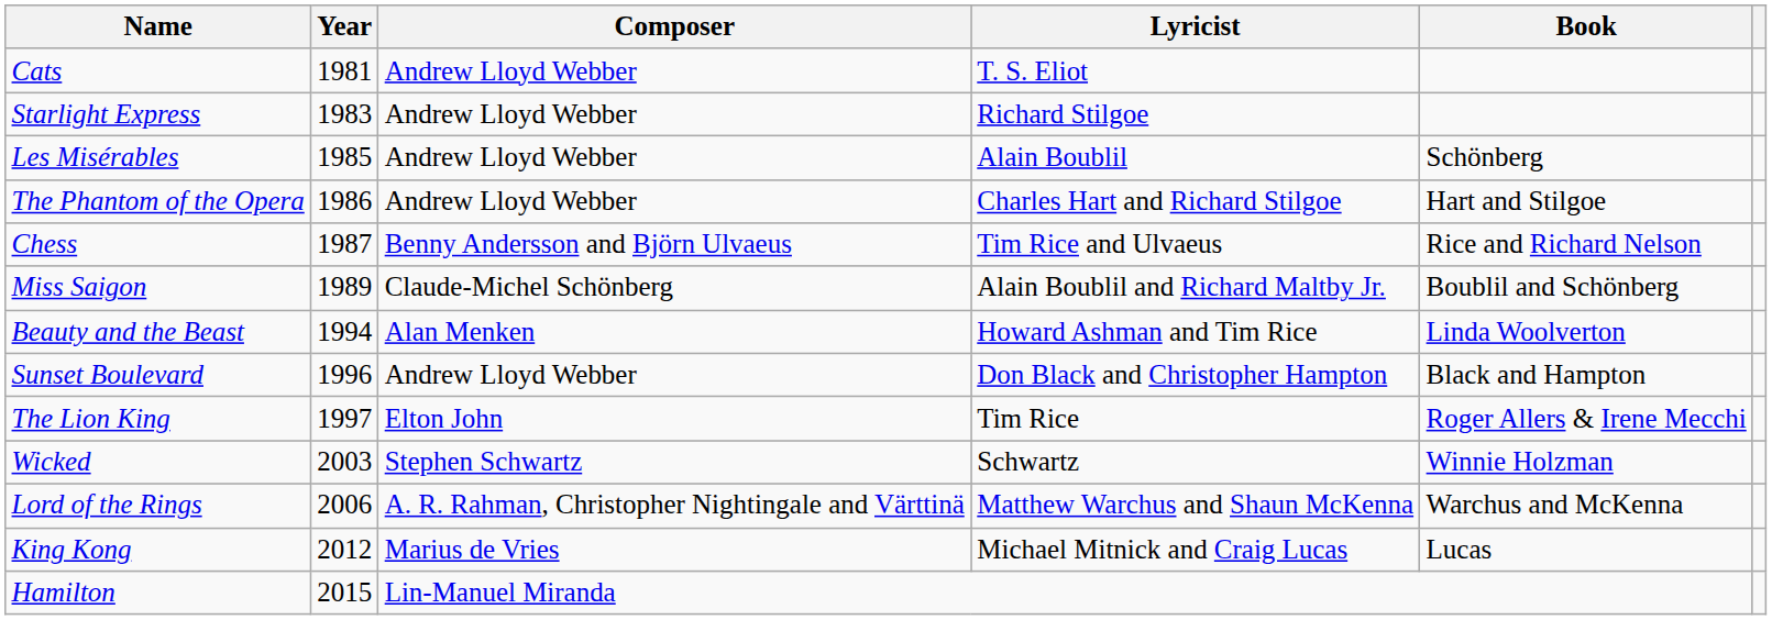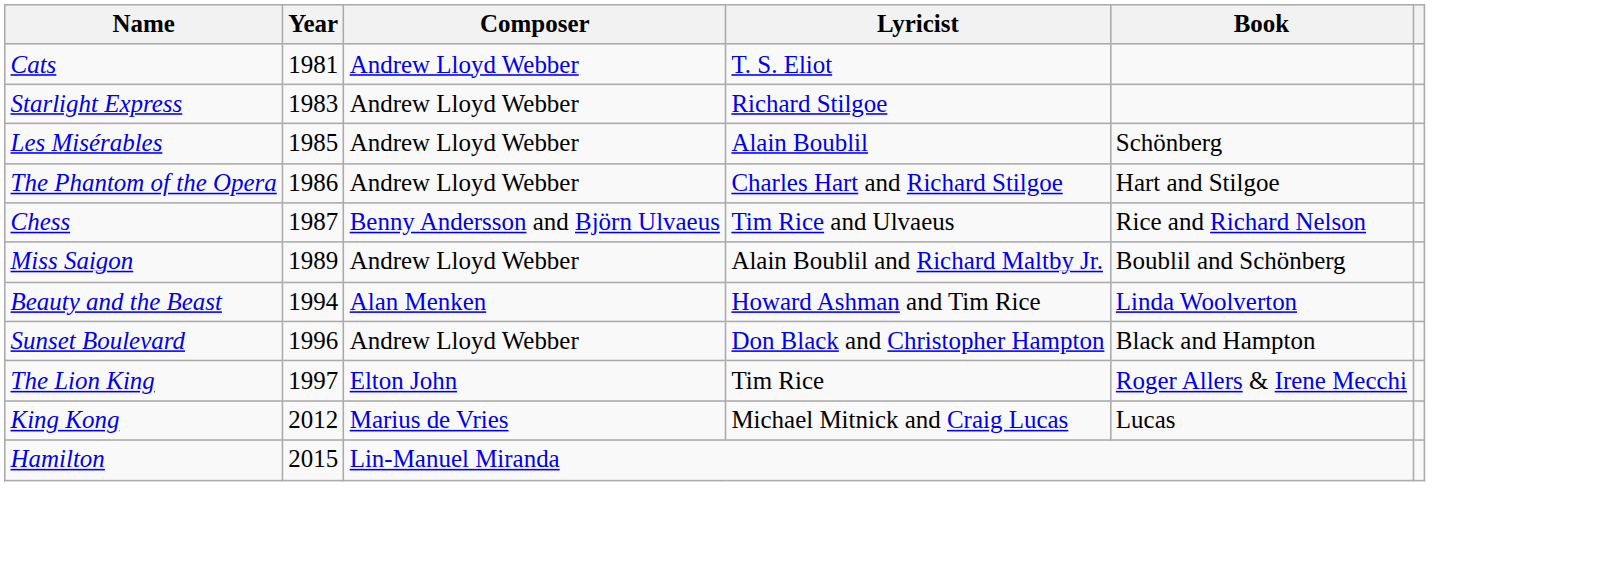 <table class="wikitable">
 <tr>
 <th>Name</th>
 <th>Year</th>
 <th>Composer</th>
 <th>Lyricist</th>
 <th>Book</th>
 <th></th>
 </tr>
 <tr>
 <td><em><a href='#'>Cats</a></em></td>
 <td>1981</td>
 <td><a href='#'>Andrew Lloyd Webber</a></td>
 <td><a href='#'>T. S. Eliot</a></td>
 <td></td>
 <td></td>
 </tr>
 <tr>
 <td><em><a href='#'>Starlight Express</a></em></td>
 <td>1983</td>
 <td>Andrew Lloyd Webber</td>
 <td><a href='#'>Richard Stilgoe</a></td>
 <td></td>
 <td></td>
 </tr>
 <tr>
 <td><em><a href='#'>Les Misérables</a></em></td>
 <td>1985</td>
 <td>Andrew Lloyd Webber</td>
 <td><a href='#'>Alain Boublil</a></td>
 <td>Schönberg</td>
 <td></td>
 </tr>
 <tr>
 <td><em><a href='#'>The Phantom of the Opera</a></em></td>
 <td>1986</td>
 <td>Andrew Lloyd Webber</td>
 <td><a href='#'>Charles Hart</a> and <a href='#'>Richard Stilgoe</a></td>
 <td>Hart and Stilgoe</td>
 <td></td>
 </tr>
 <tr>
 <td><em><a href='#'>Chess</a></em></td>
 <td>1987</td>
 <td><a href='#'>Benny Andersson</a> and <a href='#'>Björn Ulvaeus</a></td>
 <td><a href='#'>Tim Rice</a> and Ulvaeus</td>
 <td>Rice and <a href='#'>Richard Nelson</a></td>
 <td></td>
 </tr>
 <tr (Time)    Dave Clarke>
 <td><em><a href='#'>Miss Saigon</a></em></td>
 <td>1989</td>
-<td>Claude-Michel Schönberg</td>
+<td>Andrew Lloyd Webber</td>
 <td>Alain Boublil and <a href='#'>Richard Maltby Jr.</a></td>
 <td>Boublil and Schönberg</td>
 <td></td>
 </tr>
 <tr>
 <td><em><a href='#'>Beauty and the Beast</a></em></td>
 <td>1994</td>
 <td><a href='#'>Alan Menken</a></td>
 <td><a href='#'>Howard Ashman</a> and Tim Rice</td>
 <td><a href='#'>Linda Woolverton</a></td>
 <td></td>
 </tr>
 <tr>
 <td><em><a href='#'>Sunset Boulevard</a></em></td>
 <td>1996</td>
 <td>Andrew Lloyd Webber</td>
 <td><a href='#'>Don Black</a> and <a href='#'>Christopher Hampton</a></td>
 <td>Black and Hampton</td>
 <td></td>
 </tr>
 <tr>
 <td><em><a href='#'>The Lion King</a></em></td>
 <td>1997</td>
 <td><a href='#'>Elton John</a></td>
 <td>Tim Rice</td>
 <td><a href='#'>Roger Allers</a> & <a href='#'>Irene Mecchi</a></td>
 <td></td>
 </tr>
 <tr>
-<td><em><a href='#'>Wicked</a></em></td>
-<td>2003</td>
-<td><a href='#'>Stephen Schwartz</a></td>
-<td>Schwartz</td>
-<td><a href='#'>Winnie Holzman</a></td>
-<td></td>
-</tr>
-<tr>
-<td><em><a href='#'>Lord of the Rings</a></em></td>
-<td>2006</td>
-<td><a href='#'>A. R. Rahman</a>, Christopher Nightingale and <a href='#'>Värttinä</a></td>
-<td><a href='#'>Matthew Warchus</a> and <a href='#'>Shaun McKenna</a></td>
-<td>Warchus and McKenna</td>
-<td></td>
-</tr>
-<tr>
 <td><em><a href='#'>King Kong</a></em></td>
 <td>2012</td>
 <td><a href='#'>Marius de Vries</a></td>
 <td>Michael Mitnick and <a href='#'>Craig Lucas</a></td>
 <td>Lucas</td>
 <td></td>
 </tr>
 <tr>
 <td><em><a href='#'>Hamilton</a></em></td>
 <td>2015</td>
 <td colspan="3"><a href='#'>Lin-Manuel Miranda</a></td>
 <td></td>
 </tr>
 </table>
